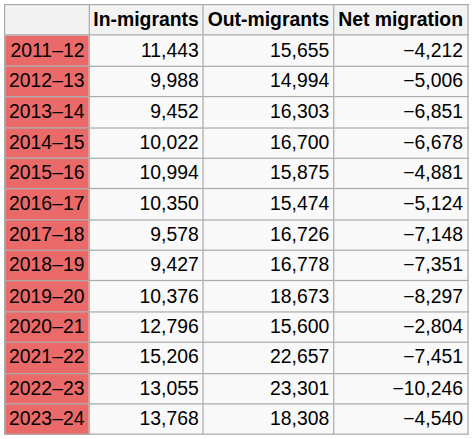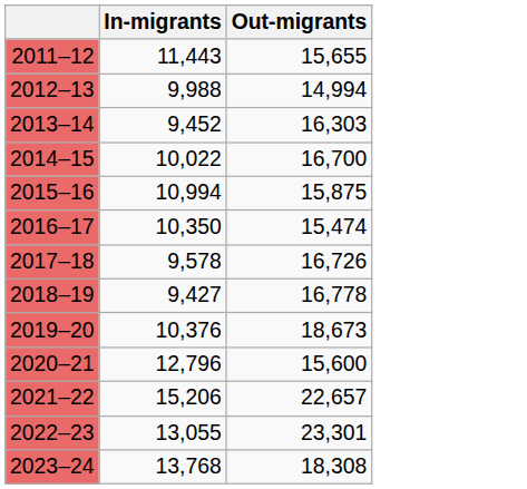 <table class="wikitable">
 <tr>
 <th></th>
 <th>In-migrants</th>
 <th>Out-migrants</th>
-<th>Net migration</th>
 </tr>
 <tr align="right">
 <td style="background: #EA6A6A;">2011–12</td>
 <td> 11,443</td>
 <td> 15,655</td>
-<td> −4,212</td>
 </tr>
 <tr align="right">
 <td style="background: #EA6A6A;">2012–13</td>
 <td> 9,988</td>
 <td> 14,994</td>
-<td> −5,006</td>
 </tr>
 <tr align="right">
 <td style="background: #EA6A6A;">2013–14</td>
 <td> 9,452</td>
 <td> 16,303</td>
-<td> −6,851</td>
 </tr>
 <tr align="right">
 <td style="background: #EA6A6A;">2014–15</td>
 <td> 10,022</td>
 <td> 16,700</td>
-<td> −6,678</td>
 </tr>
 <tr align="right">
 <td style="background: #EA6A6A;">2015–16</td>
 <td> 10,994</td>
 <td> 15,875</td>
-<td> −4,881</td>
 </tr>
 <tr align="right">
 <td style="background: #EA6A6A;">2016–17</td>
 <td> 10,350</td>
 <td> 15,474</td>
-<td> −5,124</td>
 </tr>
 <tr align="right">
 <td style="background: #EA6A6A;">2017–18</td>
 <td> 9,578</td>
 <td> 16,726</td>
-<td> −7,148</td>
 </tr>
 <tr align="right">
 <td style="background: #EA6A6A;">2018–19</td>
 <td> 9,427</td>
 <td> 16,778</td>
-<td> −7,351</td>
 </tr>
 <tr align="right">
 <td style="background: #EA6A6A;">2019–20</td>
 <td> 10,376</td>
 <td> 18,673</td>
-<td> −8,297</td>
 </tr>
 <tr align="right">
 <td style="background: #EA6A6A;">2020–21</td>
 <td> 12,796</td>
 <td> 15,600</td>
-<td> −2,804</td>
 </tr>
 <tr align="right">
 <td style="background: #EA6A6A;">2021–22</td>
 <td> 15,206</td>
 <td> 22,657</td>
-<td> −7,451</td>
 </tr>
 <tr align="right">
 <td style="background: #EA6A6A;">2022–23</td>
 <td> 13,055</td>
 <td> 23,301</td>
-<td> −10,246</td>
 </tr>
 <tr align="right">
 <td style="background: #EA6A6A;">2023–24</td>
 <td> 13,768</td>
 <td> 18,308</td>
-<td> −4,540</td>
 </tr>
 </table>
